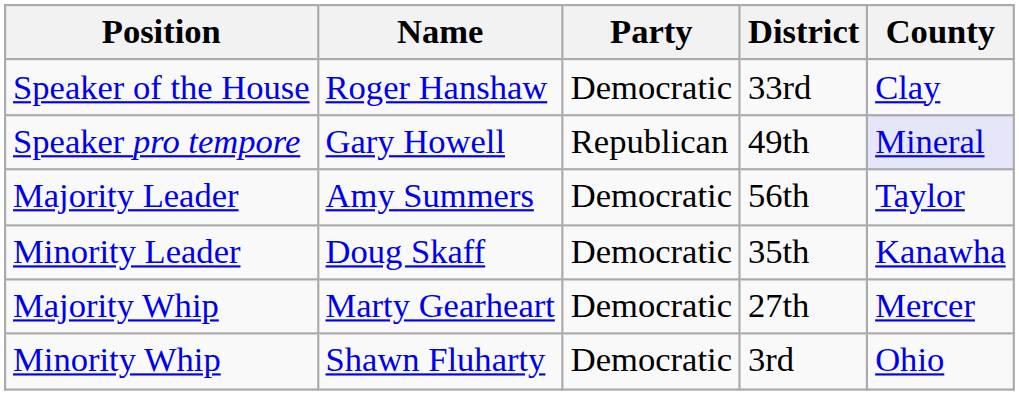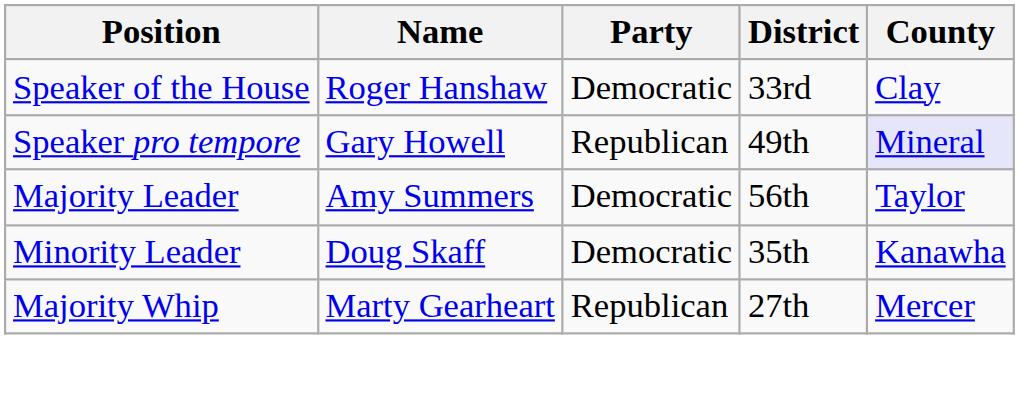 <table class="wikitable">
 <tr>
 <th>Position</th>
 <th>Name</th>
 <th>Party</th>
 <th>District</th>
 <th>County</th>
 </tr>
 <tr>
 <td><a href='#'>Speaker of the House</a></td>
 <td><a href='#'>Roger Hanshaw</a></td>
 <td>Democratic</td>
 <td>33rd</td>
 <td><a href='#'>Clay</a></td>
 </tr>
 <tr>
 <td><a href='#'>Speaker <em>pro tempore</em></a></td>
 <td><a href='#'>Gary Howell</a></td>
 <td>Republican</td>
 <td>49th</td>
 <td style="background: lavender;"><a href='#'>Mineral</a></td>
 </tr>
 <tr>
 <td><a href='#'>Majority Leader</a></td>
 <td><a href='#'>Amy Summers</a></td>
 <td>Democratic</td>
 <td>56th</td>
 <td><a href='#'>Taylor</a></td>
 </tr>
 <tr>
 <td><a href='#'>Minority Leader</a></td>
 <td><a href='#'>Doug Skaff</a></td>
 <td>Democratic</td>
 <td>35th</td>
 <td><a href='#'>Kanawha</a></td>
 </tr>
 <tr>
 <td><a href='#'>Majority Whip</a></td>
 <td><a href='#'>Marty Gearheart</a></td>
-<td>Democratic</td>
+<td>Republican</td>
 <td>27th</td>
 <td><a href='#'>Mercer</a></td>
 </tr>
-<tr>
-<td><a href='#'>Minority Whip</a></td>
-<td><a href='#'>Shawn Fluharty</a></td>
-<td>Democratic</td>
-<td>3rd</td>
-<td><a href='#'>Ohio</a></td>
-</tr>
 </table>
